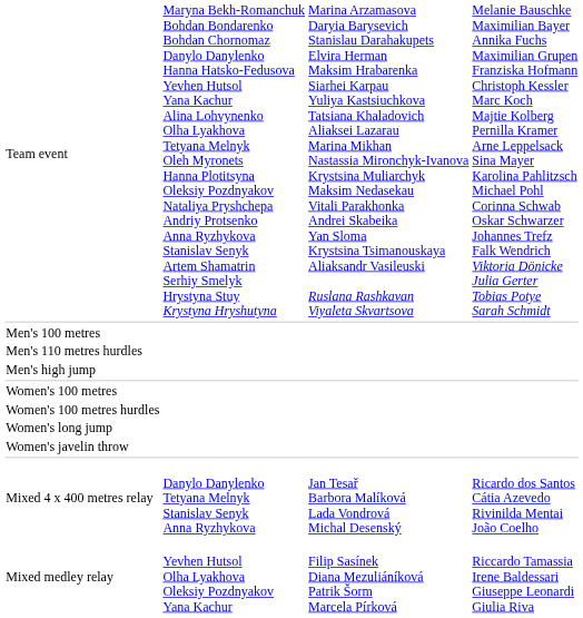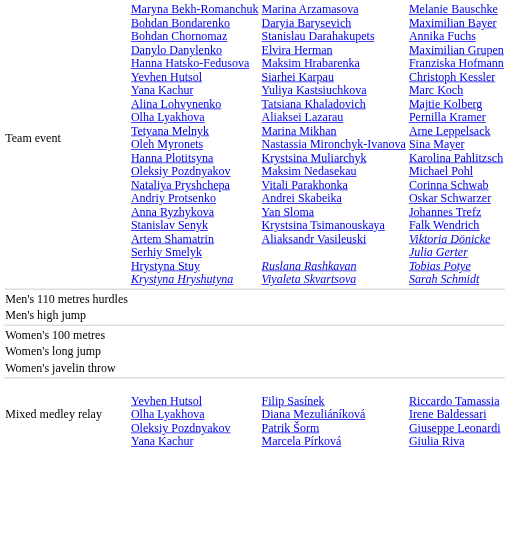 <table>
 <tr>
 <td>Team event<br></td>
 <td><br><a href='#'>Maryna Bekh-Romanchuk</a><br><a href='#'>Bohdan Bondarenko</a><br><a href='#'>Bohdan Chornomaz</a><br><a href='#'>Danylo Danylenko</a><br><a href='#'>Hanna Hatsko-Fedusova</a><br><a href='#'>Yevhen Hutsol</a><br><a href='#'>Yana Kachur</a><br><a href='#'>Alina Lohvynenko</a><br><a href='#'>Olha Lyakhova</a><br><a href='#'>Tetyana Melnyk</a><br><a href='#'>Oleh Myronets</a><br><a href='#'>Hanna Plotitsyna</a><br><a href='#'>Oleksiy Pozdnyakov</a><br><a href='#'>Nataliya Pryshchepa</a><br><a href='#'>Andriy Protsenko</a><br><a href='#'>Anna Ryzhykova</a><br><a href='#'>Stanislav Senyk</a><br><a href='#'>Artem Shamatrin</a><br><a href='#'>Serhiy Smelyk</a><br><a href='#'>Hrystyna Stuy</a><br><em><a href='#'>Krystyna Hryshutyna</a></em></td>
 <td><br><a href='#'>Marina Arzamasova</a><br><a href='#'>Daryia Barysevich</a><br><a href='#'>Stanislau Darahakupets</a><br><a href='#'>Elvira Herman</a><br><a href='#'>Maksim Hrabarenka</a><br><a href='#'>Siarhei Karpau</a><br><a href='#'>Yuliya Kastsiuchkova</a><br><a href='#'>Tatsiana Khaladovich</a><br><a href='#'>Aliaksei Lazarau</a><br><a href='#'>Marina Mikhan</a><br><a href='#'>Nastassia Mironchyk-Ivanova</a><br><a href='#'>Krystsina Muliarchyk</a><br><a href='#'>Maksim Nedasekau</a><br><a href='#'>Vitali Parakhonka</a><br><a href='#'>Andrei Skabeika</a><br><a href='#'>Yan Sloma</a><br><a href='#'>Krystsina Tsimanouskaya</a><br><a href='#'>Aliaksandr Vasileuski</a><br><br><em><a href='#'>Ruslana Rashkavan</a><br><a href='#'>Viyaleta Skvartsova</a></em></td>
 <td><br><a href='#'>Melanie Bauschke</a><br><a href='#'>Maximilian Bayer</a><br><a href='#'>Annika Fuchs</a><br><a href='#'>Maximilian Grupen</a><br><a href='#'>Franziska Hofmann</a><br><a href='#'>Christoph Kessler</a><br><a href='#'>Marc Koch</a><br><a href='#'>Majtie Kolberg</a><br><a href='#'>Pernilla Kramer</a><br><a href='#'>Arne Leppelsack</a><br><a href='#'>Sina Mayer</a><br><a href='#'>Karolina Pahlitzsch</a><br><a href='#'>Michael Pohl</a><br><a href='#'>Corinna Schwab</a><br><a href='#'>Oskar Schwarzer</a><br><a href='#'>Johannes Trefz</a><br><a href='#'>Falk Wendrich</a><br><em><a href='#'>Viktoria Dönicke</a><br><a href='#'>Julia Gerter</a><br><a href='#'>Tobias Potye</a><br><a href='#'>Sarah Schmidt</a></em></td>
 </tr>
 <tr bgcolor=#DDDDDD>
 <td colspan=4></td>
-</tr>
-<tr>
-<td>Men's 100 metres<br></td>
-<td></td>
-<td></td>
-<td></td>
 </tr>
 <tr>
 <td>Men's 110 metres hurdles<br></td>
 <td></td>
 <td></td>
 <td></td>
 </tr>
 <tr>
 <td>Men's high jump<br></td>
 <td></td>
 <td></td>
 <td></td>
 </tr>
 <tr bgcolor=#DDDDDD>
 <td colspan=4></td>
 </tr>
 <tr>
 <td>Women's 100 metres<br></td>
 <td></td>
 <td></td>
 <td></td>
 </tr>
 <tr>
-<td>Women's 100 metres hurdles<br></td>
-<td></td>
-<td></td>
-<td></td>
-</tr>
-<tr>
 <td>Women's long jump<br></td>
 <td></td>
 <td></td>
 <td></td>
 </tr>
 <tr>
 <td>Women's javelin throw<br></td>
 <td></td>
 <td></td>
 <td></td>
 </tr>
 <tr bgcolor=#DDDDDD>
 <td colspan=4></td>
 </tr>
 <tr>
-<td>Mixed 4 x 400 metres relay<br></td>
-<td><br><a href='#'>Danylo Danylenko</a><br><a href='#'>Tetyana Melnyk</a><br><a href='#'>Stanislav Senyk</a><br><a href='#'>Anna Ryzhykova</a></td>
-<td><br><a href='#'>Jan Tesař</a><br><a href='#'>Barbora Malíková</a><br><a href='#'>Lada Vondrová</a><br><a href='#'>Michal Desenský</a></td>
-<td><br><a href='#'>Ricardo dos Santos</a><br><a href='#'>Cátia Azevedo</a><br><a href='#'>Rivinilda Mentai</a><br><a href='#'>João Coelho</a></td>
-</tr>
-<tr>
 <td>Mixed medley relay<br></td>
 <td><br><a href='#'>Yevhen Hutsol</a><br><a href='#'>Olha Lyakhova</a><br><a href='#'>Oleksiy Pozdnyakov</a><br><a href='#'>Yana Kachur</a></td>
 <td><br><a href='#'>Filip Sasínek</a><br><a href='#'>Diana Mezuliáníková</a><br><a href='#'>Patrik Šorm</a><br><a href='#'>Marcela Pírková</a></td>
 <td><br><a href='#'>Riccardo Tamassia</a><br><a href='#'>Irene Baldessari</a><br><a href='#'>Giuseppe Leonardi</a><br><a href='#'>Giulia Riva</a></td>
 </tr>
 </table>
